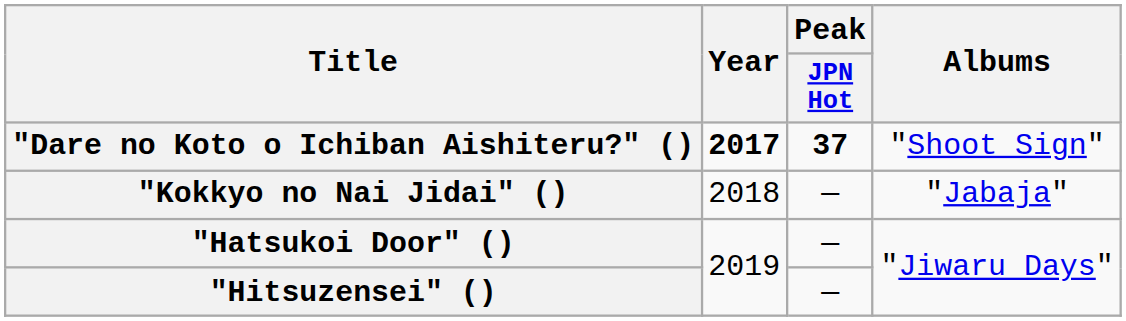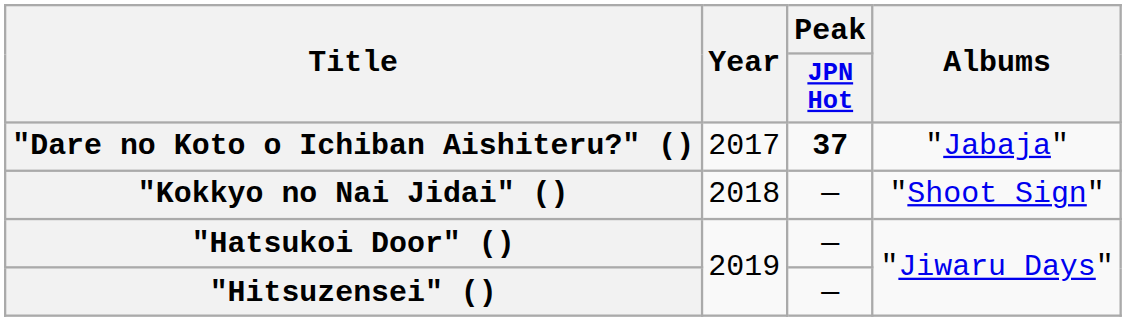 <table class="wikitable plainrowheaders" style="text-align:center;">
 <tr>
 <th rowspan="2">Title</th>
 <th rowspan="2">Year</th>
 <th colspan="1">Peak</th>
 <th rowspan="2">Albums</th>
 </tr>
 <tr>
 <th style="width:2.7em;font-size:85%;"><a href='#'>JPN<br>Hot</a><br></th>
 </tr>
 <tr>
 <th scope="row">"Dare no Koto o Ichiban Aishiteru?" ()<br></th>
-<td><strong>2017</strong></td>
+<td>2017</td>
 <td><strong>37</strong></td>
-<td>"<a href='#'>Shoot Sign</a>"</td>
+<td>"<a href='#'>Jabaja</a>"</td>
 </tr>
 <tr>
 <th scope="row">"Kokkyo no Nai Jidai" ()<br></th>
 <td>2018</td>
 <td>—</td>
-<td>"<a href='#'>Jabaja</a>"</td>
+<td>"<a href='#'>Shoot Sign</a>"</td>
 </tr>
 <tr>
 <th scope="row">"Hatsukoi Door" ()<br></th>
 <td rowspan="2">2019</td>
 <td>—</td>
 <td rowspan="2">"<a href='#'>Jiwaru Days</a>"</td>
 </tr>
 <tr>
 <th scope="row">"Hitsuzensei" ()<br></th>
 <td>—</td>
 </tr>
 </table>
